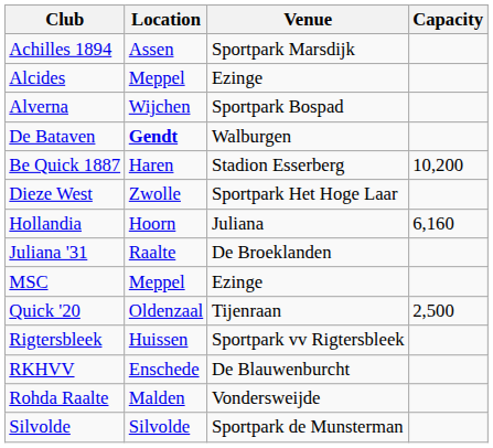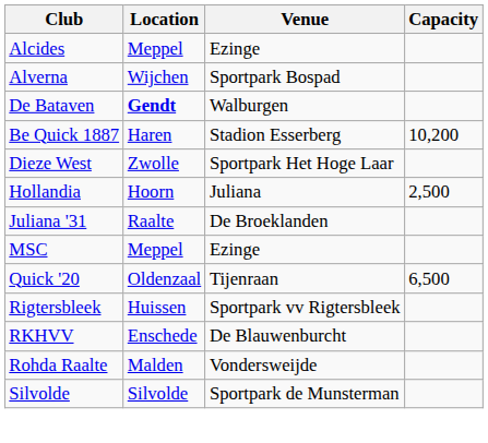 <table class="wikitable sortable">
 <tr>
 <th>Club</th>
 <th>Location</th>
 <th>Venue</th>
 <th>Capacity</th>
-</tr>
-<tr>
-<td><a href='#'>Achilles 1894</a></td>
-<td><a href='#'>Assen</a></td>
-<td>Sportpark Marsdijk</td>
-<td></td>
 </tr>
 <tr>
 <td><a href='#'>Alcides</a></td>
 <td><a href='#'>Meppel</a></td>
 <td>Ezinge</td>
 <td></td>
 </tr>
 <tr>
 <td><a href='#'>Alverna</a></td>
 <td><a href='#'>Wijchen</a></td>
 <td>Sportpark Bospad</td>
 <td></td>
 </tr>
 <tr>
 <td><a href='#'>De Bataven</a></td>
 <td><strong><a href='#'>Gendt</a></strong></td>
 <td>Walburgen</td>
 <td></td>
 </tr>
 <tr>
 <td><a href='#'>Be Quick 1887</a></td>
 <td><a href='#'>Haren</a></td>
 <td>Stadion Esserberg</td>
 <td>10,200</td>
 </tr>
 <tr>
 <td><a href='#'>Dieze West</a></td>
 <td><a href='#'>Zwolle</a></td>
 <td>Sportpark Het Hoge Laar</td>
 <td></td>
 </tr>
 <tr>
 <td><a href='#'>Hollandia</a></td>
 <td><a href='#'>Hoorn</a></td>
 <td>Juliana</td>
-<td>6,160</td>
+<td>2,500</td>
 </tr>
 <tr>
 <td><a href='#'>Juliana '31</a></td>
 <td><a href='#'>Raalte</a></td>
 <td>De Broeklanden</td>
 <td></td>
 </tr>
 <tr>
 <td><a href='#'>MSC</a></td>
 <td><a href='#'>Meppel</a></td>
 <td>Ezinge</td>
 <td></td>
 </tr>
 <tr>
 <td><a href='#'>Quick '20</a></td>
 <td><a href='#'>Oldenzaal</a></td>
 <td>Tijenraan</td>
-<td>2,500</td>
+<td>6,500</td>
 </tr>
 <tr>
 <td><a href='#'>Rigtersbleek</a></td>
 <td><a href='#'>Huissen</a></td>
 <td>Sportpark vv Rigtersbleek</td>
 <td></td>
 </tr>
 <tr>
 <td><a href='#'>RKHVV</a></td>
 <td><a href='#'>Enschede</a></td>
 <td>De Blauwenburcht</td>
 <td></td>
 </tr>
 <tr>
 <td><a href='#'>Rohda Raalte</a></td>
 <td><a href='#'>Malden</a></td>
 <td>Vondersweijde</td>
 <td></td>
 </tr>
 <tr>
 <td><a href='#'>Silvolde</a></td>
 <td><a href='#'>Silvolde</a></td>
 <td>Sportpark de Munsterman</td>
 <td></td>
 </tr>
 </table>
